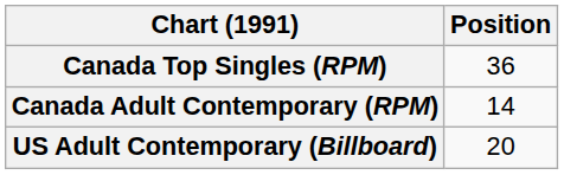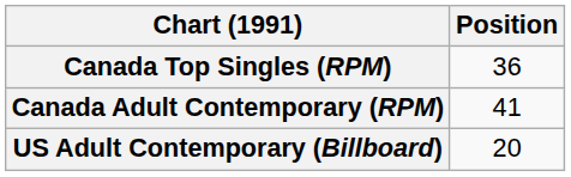 <table class="wikitable sortable plainrowheaders" style="text-align:center">
 <tr>
 <th>Chart (1991)</th>
 <th>Position</th>
 </tr>
 <tr>
 <th scope="row">Canada Top Singles (<em>RPM</em>)</th>
 <td>36</td>
 </tr>
 <tr>
 <th scope="row">Canada Adult Contemporary (<em>RPM</em>)</th>
-<td>14</td>
+<td>41</td>
 </tr>
 <tr>
 <th scope="row">US Adult Contemporary (<em>Billboard</em>)</th>
 <td>20</td>
 </tr>
 </table>
